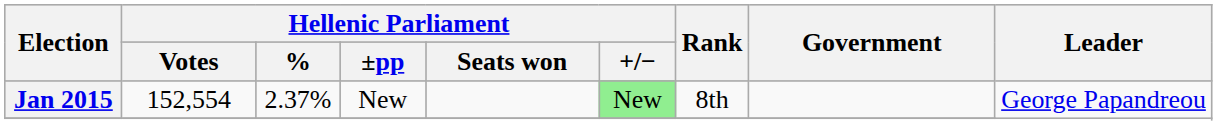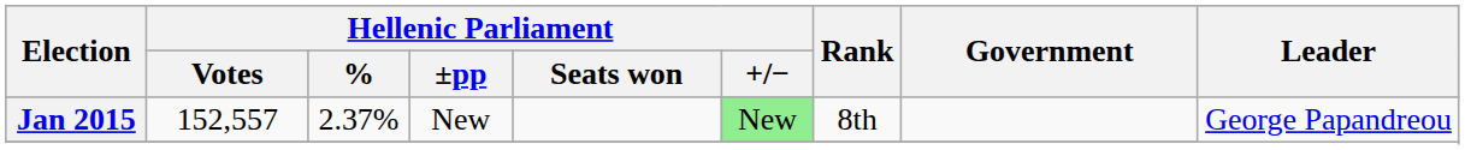 <table class="wikitable" style="text-align:center; line-height:16px;">
 <tr>
 <th rowspan="2" style="width:65px;">Election</th>
 <th colspan="5"><a href='#'>Hellenic Parliament</a></th>
 <th rowspan="2" style="width:30px;">Rank</th>
 <th rowspan="2" style="width:145px;">Government</th>
 <th rowspan="2">Leader</th>
 </tr>
 <tr>
 <th style="width:75px;">Votes</th>
 <th style="width:45px;">%</th>
 <th style="width:45px;">±<a href='#'>pp</a></th>
 <th style="width:100px;">Seats won</th>
 <th style="width:40px;">+/−</th>
 </tr>
 <tr>
 <th><a href='#'>Jan 2015</a></th>
-<td>152,554</td>
+<td>152,557</td>
 <td>2.37%</td>
 <td>New</td>
 <td></td>
 <td style="background: lightgreen;">New</td>
 <td>8th</td>
 <td></td>
 <td rowspan=4><a href='#'>George Papandreou</a></td>
 </tr>
 <tr>
 </tr>
 </table>
